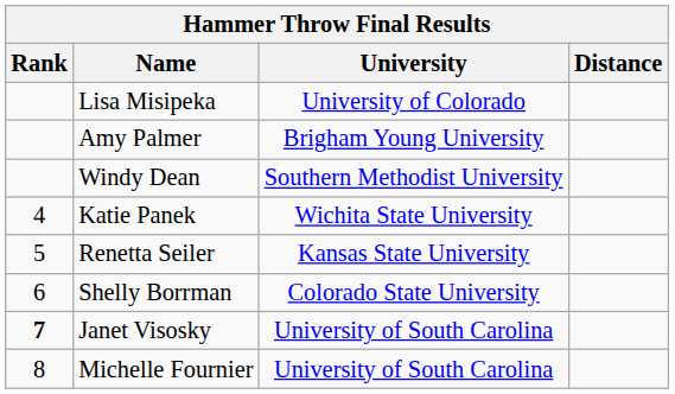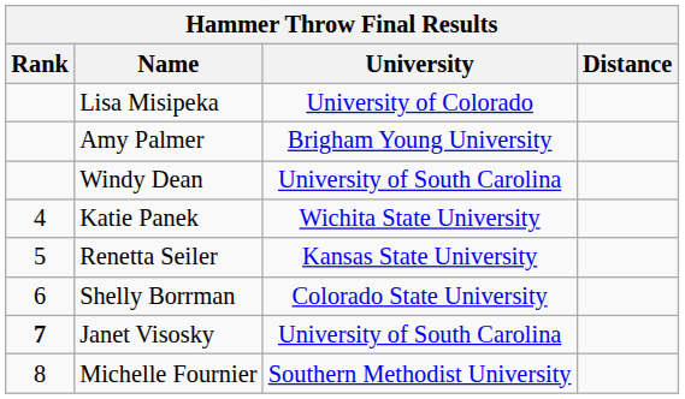 <table class="wikitable sortable" style="text-align:center">
 <tr>
 <th colspan="4">Hammer Throw Final Results</th>
 </tr>
 <tr>
 <th>Rank</th>
 <th>Name</th>
 <th>University</th>
 <th>Distance</th>
 </tr>
 <tr>
 <td></td>
 <td align=left>Lisa Misipeka</td>
 <td><a href='#'>University of Colorado</a></td>
 <td></td>
 </tr>
 <tr>
 <td></td>
 <td align=left>Amy Palmer</td>
 <td><a href='#'>Brigham Young University</a></td>
 <td></td>
 </tr>
 <tr>
 <td></td>
 <td align=left>Windy Dean</td>
-<td><a href='#'>Southern Methodist University</a></td>
+<td><a href='#'>University of South Carolina</a></td>
 <td></td>
 </tr>
 <tr>
 <td>4</td>
 <td align=left>Katie Panek</td>
 <td><a href='#'>Wichita State University</a></td>
 <td></td>
 </tr>
 <tr>
 <td>5</td>
 <td align=left>Renetta Seiler</td>
 <td><a href='#'>Kansas State University</a></td>
 <td></td>
 </tr>
 <tr>
 <td>6</td>
 <td align=left>Shelly Borrman</td>
 <td><a href='#'>Colorado State University</a></td>
 <td></td>
 </tr>
 <tr>
 <td><strong>7</strong></td>
 <td align=left>Janet Visosky</td>
 <td><a href='#'>University of South Carolina</a></td>
 <td></td>
 </tr>
 <tr>
 <td>8</td>
 <td align=left>Michelle Fournier</td>
-<td><a href='#'>University of South Carolina</a></td>
+<td><a href='#'>Southern Methodist University</a></td>
 <td></td>
 </tr>
 </table>
